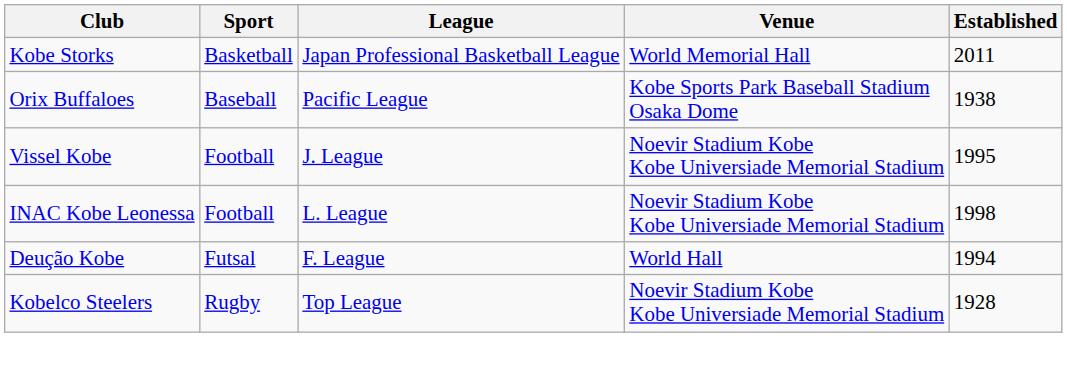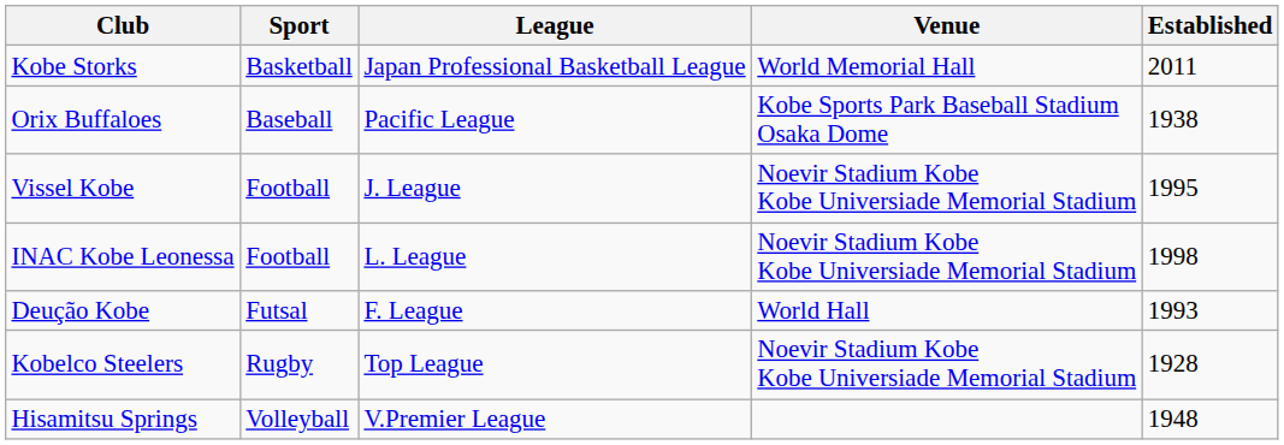 <table class="wikitable">
 <tr>
 <th scope="col">Club</th>
 <th scope="col">Sport</th>
 <th scope="col">League</th>
 <th scope="col">Venue</th>
 <th scope="col">Established</th>
 </tr>
 <tr>
 <td><a href='#'>Kobe Storks</a></td>
 <td><a href='#'>Basketball</a></td>
 <td><a href='#'>Japan Professional Basketball League</a></td>
 <td><a href='#'>World Memorial Hall</a></td>
 <td>2011</td>
 </tr>
 <tr>
 <td><a href='#'>Orix Buffaloes</a></td>
 <td><a href='#'>Baseball</a></td>
 <td><a href='#'>Pacific League</a></td>
 <td><a href='#'>Kobe Sports Park Baseball Stadium</a><br><a href='#'>Osaka Dome</a></td>
 <td>1938</td>
 </tr>
 <tr>
 <td><a href='#'>Vissel Kobe</a></td>
 <td><a href='#'>Football</a></td>
 <td><a href='#'>J. League</a></td>
 <td><a href='#'>Noevir Stadium Kobe</a><br><a href='#'>Kobe Universiade Memorial Stadium</a></td>
 <td>1995</td>
 </tr>
 <tr>
 <td><a href='#'>INAC Kobe Leonessa</a></td>
 <td><a href='#'>Football</a></td>
 <td><a href='#'>L. League</a></td>
 <td><a href='#'>Noevir Stadium Kobe</a><br><a href='#'>Kobe Universiade Memorial Stadium</a></td>
 <td>1998</td>
 </tr>
 <tr>
 <td><a href='#'>Deução Kobe</a></td>
 <td><a href='#'>Futsal</a></td>
 <td><a href='#'>F. League</a></td>
 <td><a href='#'>World Hall</a></td>
-<td>1994</td>
+<td>1993</td>
 </tr>
 <tr>
 <td><a href='#'>Kobelco Steelers</a></td>
 <td><a href='#'>Rugby</a></td>
 <td><a href='#'>Top League</a></td>
 <td><a href='#'>Noevir Stadium Kobe</a><br><a href='#'>Kobe Universiade Memorial Stadium</a></td>
 <td>1928</td>
 </tr>
+<tr>
+<td><a href='#'>Hisamitsu Springs</a></td>
+<td><a href='#'>Volleyball</a></td>
+<td><a href='#'>V.Premier League</a></td>
+<td></td>
+<td>1948</td>
+</tr>
 </table>
